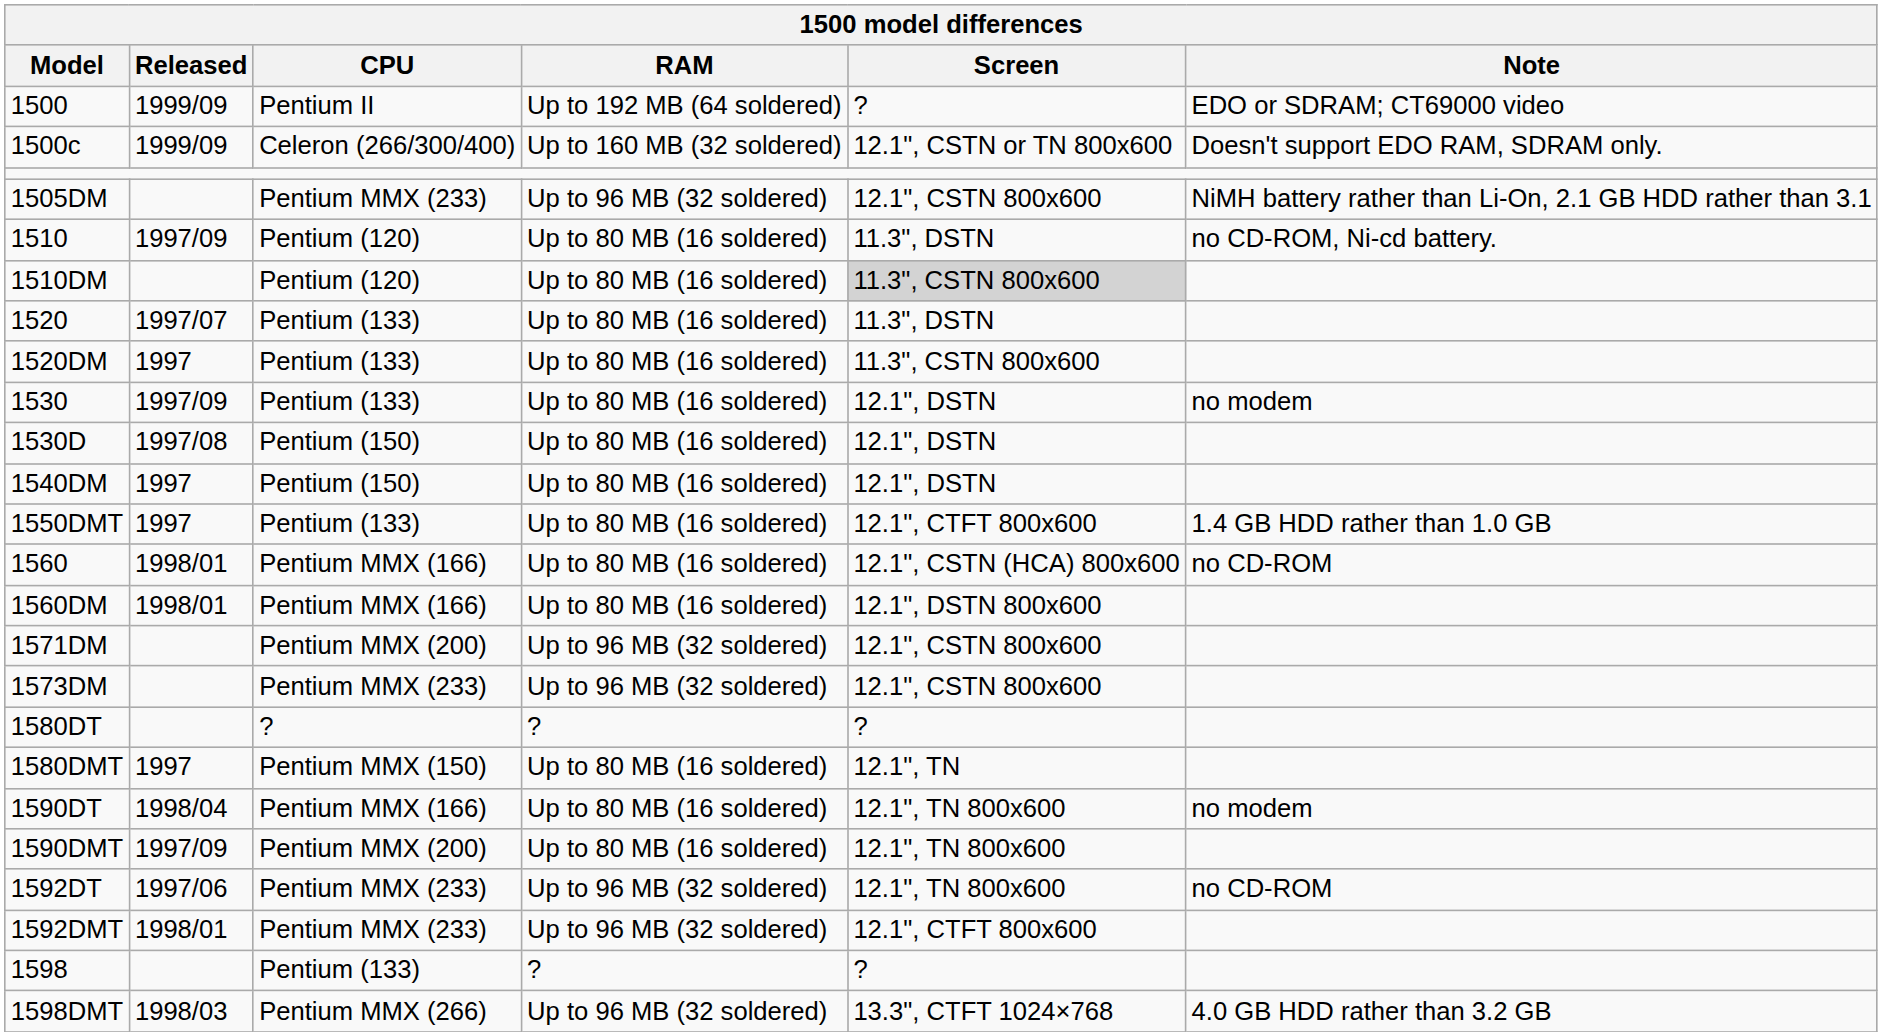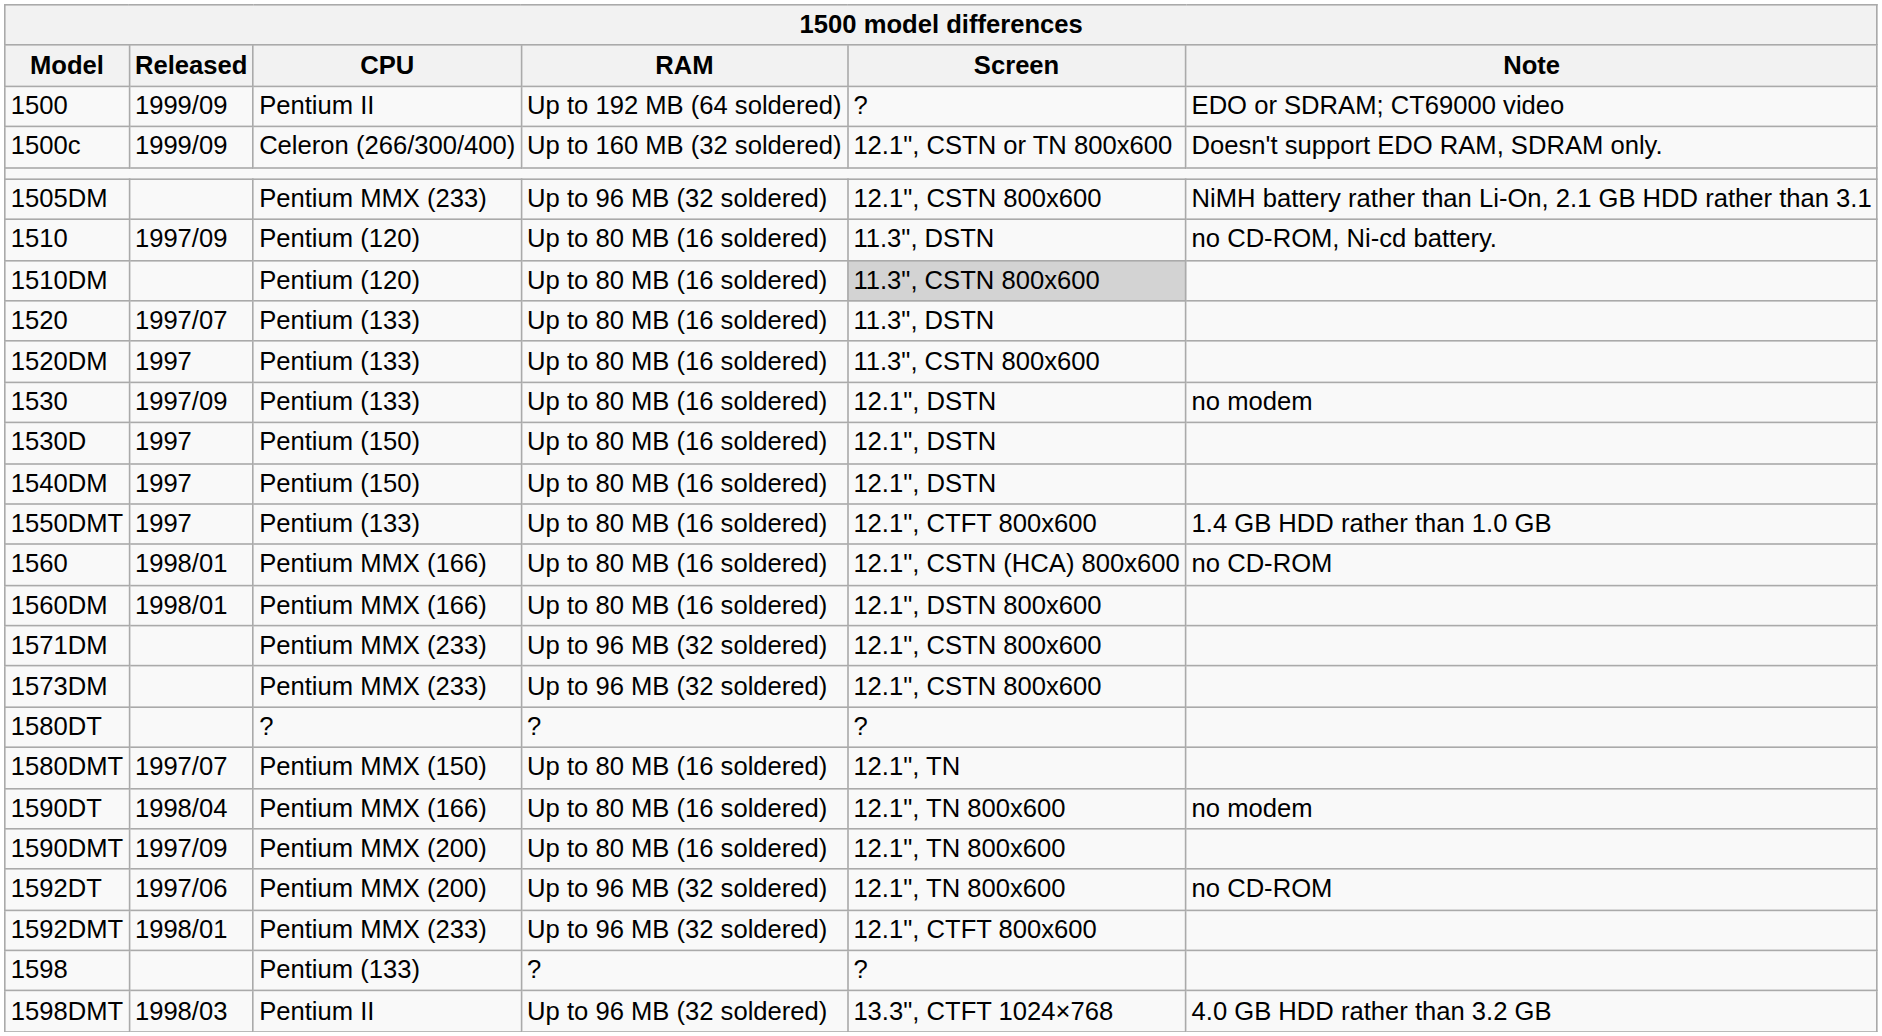 <table class="wikitable collapsible collapsed" style="min-width: 60%;">
 <tr>
 <th colspan="10">1500 model differences</th>
 </tr>
 <tr>
 <th>Model</th>
 <th>Released</th>
 <th>CPU</th>
 <th>RAM</th>
 <th>Screen</th>
 <th>Note</th>
 </tr>
 <tr>
 <td>1500</td>
 <td>1999/09</td>
 <td>Pentium II</td>
 <td>Up to 192 MB (64 soldered)</td>
 <td>?</td>
 <td>EDO or SDRAM; CT69000 video</td>
 </tr>
 <tr>
 <td>1500c</td>
 <td>1999/09</td>
 <td>Celeron (266/300/400)</td>
 <td>Up to 160 MB (32 soldered)</td>
 <td>12.1", CSTN or TN 800x600</td>
 <td>Doesn't support EDO RAM, SDRAM only.</td>
 </tr>
 <tr>
 <td colspan = "6"></td>
 </tr>
 <tr>
 <td>1505DM</td>
 <td></td>
 <td>Pentium MMX (233)</td>
 <td>Up to 96 MB (32 soldered)</td>
 <td>12.1", CSTN 800x600</td>
 <td>NiMH battery rather than Li-On, 2.1 GB HDD rather than 3.1</td>
 </tr>
 <tr>
 <td>1510</td>
 <td>1997/09</td>
 <td>Pentium (120)</td>
 <td>Up to 80 MB (16 soldered)</td>
 <td>11.3", DSTN</td>
 <td>no CD-ROM, Ni-cd battery.</td>
 </tr>
 <tr>
 <td>1510DM</td>
 <td></td>
 <td>Pentium (120)</td>
 <td>Up to 80 MB (16 soldered)</td>
 <td style="background: lightgrey;">11.3", CSTN 800x600</td>
 <td></td>
 </tr>
 <tr>
 <td>1520</td>
 <td>1997/07</td>
 <td>Pentium (133)</td>
 <td>Up to 80 MB (16 soldered)</td>
 <td>11.3", DSTN</td>
 <td></td>
 </tr>
 <tr>
 <td>1520DM </td>
 <td>1997</td>
 <td>Pentium (133)</td>
 <td>Up to 80 MB (16 soldered)</td>
 <td>11.3", CSTN 800x600</td>
 <td></td>
 </tr>
 <tr>
 <td>1530</td>
 <td>1997/09</td>
 <td>Pentium (133)</td>
 <td>Up to 80 MB (16 soldered)</td>
 <td>12.1", DSTN</td>
 <td>no modem</td>
 </tr>
 <tr>
 <td>1530D</td>
-<td>1997/08</td>
+<td>1997</td>
 <td>Pentium (150)</td>
 <td>Up to 80 MB (16 soldered)</td>
 <td>12.1", DSTN</td>
 <td></td>
 </tr>
 <tr>
 <td>1540DM</td>
 <td>1997</td>
 <td>Pentium (150)</td>
 <td>Up to 80 MB (16 soldered)</td>
 <td>12.1", DSTN</td>
 <td></td>
 </tr>
 <tr>
 <td>1550DMT</td>
 <td>1997</td>
 <td>Pentium (133)</td>
 <td>Up to 80 MB (16 soldered)</td>
 <td>12.1", CTFT 800x600</td>
 <td>1.4 GB HDD rather than 1.0 GB</td>
 </tr>
 <tr>
 <td>1560</td>
 <td>1998/01</td>
 <td>Pentium MMX (166)</td>
 <td>Up to 80 MB (16 soldered)</td>
 <td>12.1", CSTN (HCA) 800x600</td>
 <td>no CD-ROM</td>
 </tr>
 <tr>
 <td>1560DM</td>
 <td>1998/01</td>
 <td>Pentium MMX (166)</td>
 <td>Up to 80 MB (16 soldered)</td>
 <td>12.1", DSTN 800x600</td>
 <td></td>
 </tr>
 <tr>
 <td>1571DM</td>
 <td></td>
-<td>Pentium MMX (200)</td>
+<td>Pentium MMX (233)</td>
 <td>Up to 96 MB (32 soldered)</td>
 <td>12.1", CSTN 800x600</td>
 <td></td>
 </tr>
 <tr>
 <td>1573DM</td>
 <td></td>
 <td>Pentium MMX (233)</td>
 <td>Up to 96 MB (32 soldered)</td>
 <td>12.1", CSTN 800x600</td>
 <td></td>
 </tr>
 <tr>
 <td>1580DT</td>
 <td></td>
 <td>?</td>
 <td>?</td>
 <td>?</td>
 <td></td>
 </tr>
 <tr>
 <td>1580DMT</td>
-<td>1997</td>
+<td>1997/07</td>
 <td>Pentium MMX (150)</td>
 <td>Up to 80 MB (16 soldered)</td>
 <td>12.1", TN</td>
 <td></td>
 </tr>
 <tr>
 <td>1590DT</td>
 <td>1998/04</td>
 <td>Pentium MMX (166)</td>
 <td>Up to 80 MB (16 soldered)</td>
 <td>12.1", TN 800x600</td>
 <td>no modem</td>
 </tr>
 <tr>
 <td>1590DMT</td>
 <td>1997/09</td>
 <td>Pentium MMX (200)</td>
 <td>Up to 80 MB (16 soldered)</td>
 <td>12.1", TN 800x600</td>
 <td></td>
 </tr>
 <tr>
 <td>1592DT</td>
 <td>1997/06</td>
-<td>Pentium MMX (233)</td>
+<td>Pentium MMX (200)</td>
 <td>Up to 96 MB (32 soldered)</td>
 <td>12.1", TN 800x600</td>
 <td>no CD-ROM</td>
 </tr>
 <tr>
 <td>1592DMT</td>
 <td>1998/01</td>
 <td>Pentium MMX (233)</td>
 <td>Up to 96 MB (32 soldered)</td>
 <td>12.1", CTFT 800x600</td>
 <td></td>
 </tr>
 <tr>
 <td>1598</td>
 <td></td>
 <td>Pentium (133)</td>
 <td>?</td>
 <td>?</td>
 <td></td>
 </tr>
 <tr>
 <td>1598DMT</td>
 <td>1998/03</td>
-<td>Pentium MMX (266)</td>
+<td>Pentium II</td>
 <td>Up to 96 MB (32 soldered)</td>
 <td>13.3", CTFT 1024×768</td>
 <td>4.0 GB HDD rather than 3.2 GB</td>
 </tr>
 </table>
